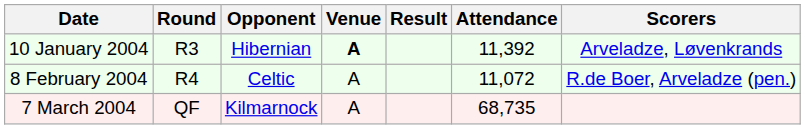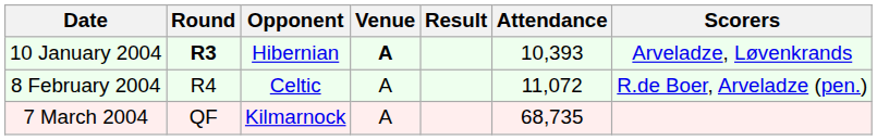 <table class="wikitable sortable" style="font-size:100%; text-align:center">
 <tr>
 <th>Date</th>
 <th>Round</th>
 <th>Opponent</th>
 <th>Venue</th>
 <th>Result</th>
 <th>Attendance</th>
 <th>Scorers</th>
 </tr>
 <tr bgcolor = "#EEFFEE">
 <td>10 January 2004</td>
-<td>R3</td>
+<td><strong>R3</strong></td>
 <td><a href='#'>Hibernian</a></td>
 <td><strong>A</strong></td>
 <td></td>
-<td>11,392</td>
+<td>10,393</td>
 <td><a href='#'>Arveladze</a>, <a href='#'>Løvenkrands</a></td>
 </tr>
 <tr bgcolor = "#EEFFEE">
 <td>8 February 2004</td>
 <td>R4</td>
 <td><a href='#'>Celtic</a></td>
 <td>A</td>
 <td></td>
 <td>11,072</td>
 <td><a href='#'>R.de Boer</a>, <a href='#'>Arveladze</a> (<a href='#'>pen.</a>)</td>
 </tr>
 <tr bgcolor = "#FFEEEE">
 <td>7 March 2004</td>
 <td>QF</td>
 <td><a href='#'>Kilmarnock</a></td>
 <td>A</td>
 <td></td>
 <td>68,735</td>
 <td></td>
 </tr>
 </table>
